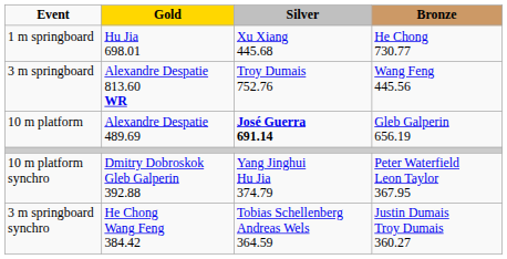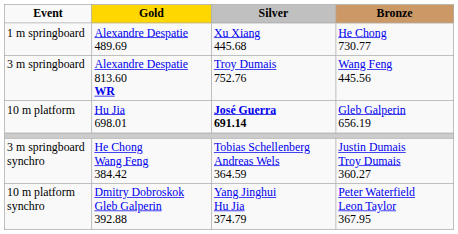 <table class="wikitable" style="text-align:left">
 <tr align="center">
 <td width=150><strong>Event</strong></td>
 <td width=250 bgcolor=gold><strong>Gold</strong></td>
 <td width=250 bgcolor=silver><strong>Silver</strong></td>
 <td width=250 bgcolor=CC9966><strong>Bronze</strong></td>
 </tr>
 <tr valign="top">
 <td>1 m springboard<br><div></div></td>
-<td> <a href='#'>Hu Jia</a><br>698.01</td>
+<td> <a href='#'>Alexandre Despatie</a><br>489.69</td>
 <td> <a href='#'>Xu Xiang</a><br>445.68</td>
 <td> <a href='#'>He Chong</a><br>730.77</td>
 </tr>
 <tr valign="top">
 <td>3 m springboard<br><div></div></td>
 <td> <a href='#'>Alexandre Despatie</a><br>813.60<div><strong><a href='#'>WR</a></strong></div></td>
 <td> <a href='#'>Troy Dumais</a><br>752.76</td>
 <td> <a href='#'>Wang Feng</a><br>445.56</td>
 </tr>
 <tr valign="top">
 <td>10 m platform<br><div></div></td>
-<td> <a href='#'>Alexandre Despatie</a><br>489.69</td>
+<td> <a href='#'>Hu Jia</a><br>698.01</td>
 <td><strong> <a href='#'>José Guerra</a><br>691.14</strong></td>
 <td> <a href='#'>Gleb Galperin</a><br>656.19</td>
 </tr>
 <tr bgcolor="#cccccc">
 <td colspan=4></td>
 </tr>
 <tr valign="top">
+<td>3 m springboard synchro<br><div></div></td>
+<td> <a href='#'>He Chong</a><br> <a href='#'>Wang Feng</a><br>384.42</td>
+<td> <a href='#'>Tobias Schellenberg</a><br> <a href='#'>Andreas Wels</a><br>364.59</td>
+<td> <a href='#'>Justin Dumais</a><br> <a href='#'>Troy Dumais</a><br>360.27</td>
+</tr>
+<tr valign="top">
 <td>10 m platform synchro<br><div></div></td>
 <td> <a href='#'>Dmitry Dobroskok</a><br> <a href='#'>Gleb Galperin</a><br>392.88</td>
 <td> <a href='#'>Yang Jinghui</a><br> <a href='#'>Hu Jia</a><br>374.79</td>
 <td> <a href='#'>Peter Waterfield</a><br> <a href='#'>Leon Taylor</a><br>367.95</td>
 </tr>
-<tr valign="top">
-<td>3 m springboard synchro<br><div></div></td>
-<td> <a href='#'>He Chong</a><br> <a href='#'>Wang Feng</a><br>384.42</td>
-<td> <a href='#'>Tobias Schellenberg</a><br> <a href='#'>Andreas Wels</a><br>364.59</td>
-<td> <a href='#'>Justin Dumais</a><br> <a href='#'>Troy Dumais</a><br>360.27</td>
-</tr>
 </table>
